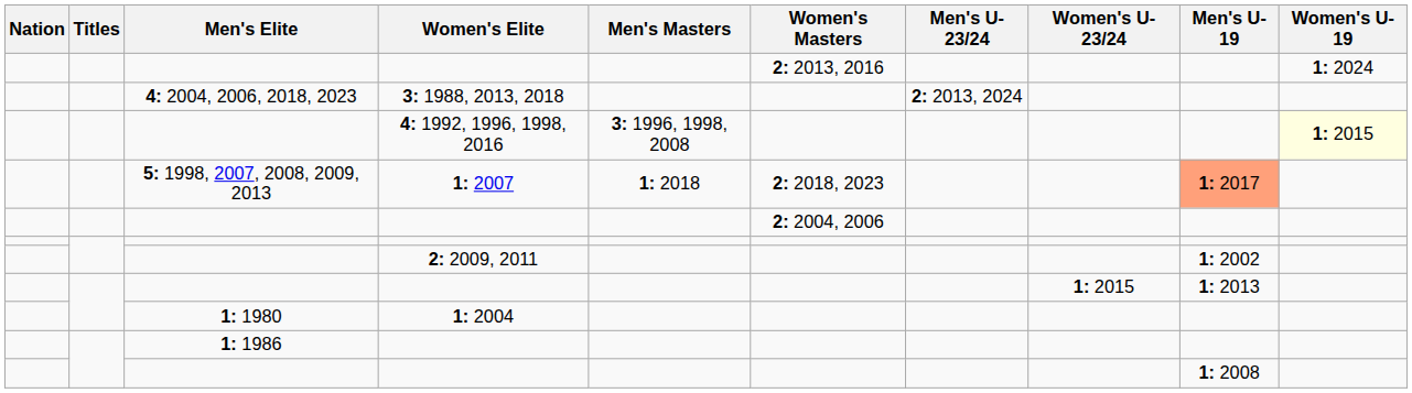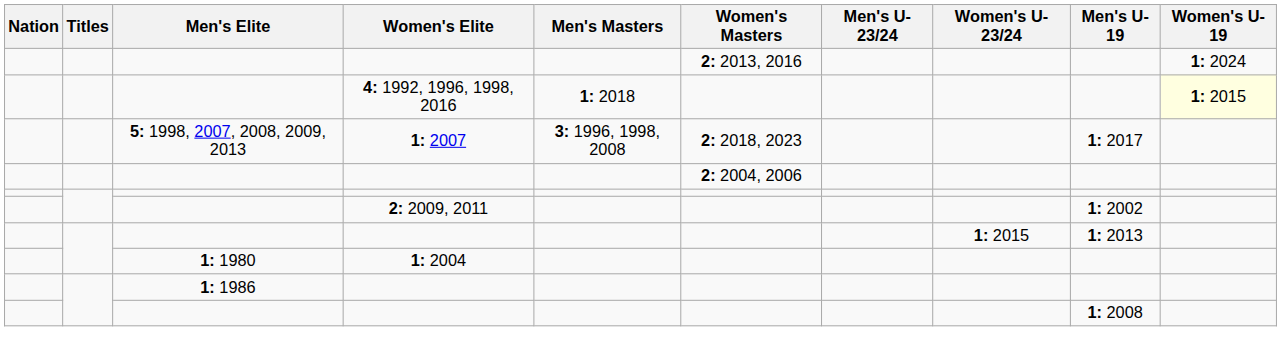 <table class="wikitable" style="text-align:center">
 <tr>
 <th>Nation</th>
 <th>Titles</th>
 <th>Men's Elite</th>
 <th>Women's Elite</th>
 <th>Men's Masters</th>
 <th>Women's Masters</th>
 <th>Men's U-23/24</th>
 <th>Women's U-23/24</th>
 <th>Men's U-19</th>
 <th>Women's U-19</th>
 </tr>
 <tr>
 <td></td>
 <td><strong></strong></td>
 <td></td>
 <td></td>
 <td></td>
 <td><strong>2:</strong> 2013, 2016</td>
 <td></td>
 <td></td>
 <td></td>
 <td><strong>1:</strong> 2024</td>
 </tr>
 <tr>
 <td></td>
 <td><strong></strong></td>
-<td><strong>4:</strong> 2004, 2006, 2018, 2023</td>
-<td><strong>3:</strong> 1988, 2013, 2018</td>
-<td></td>
-<td></td>
-<td><strong>2:</strong> 2013, 2024</td>
-<td></td>
-<td></td>
-<td></td>
-</tr>
-<tr>
-<td></td>
-<td><strong></strong></td>
 <td></td>
 <td><strong>4:</strong> 1992, 1996, 1998, 2016</td>
-<td><strong>3:</strong> 1996, 1998, 2008</td>
+<td><strong>1:</strong> 2018</td>
 <td></td>
 <td></td>
 <td></td>
 <td></td>
 <td style="background: lightyellow;"><strong>1:</strong> 2015</td>
 </tr>
 <tr>
 <td></td>
 <td><strong></strong></td>
 <td><strong>5:</strong> 1998, <a href='#'>2007</a>, 2008, 2009, 2013</td>
 <td><strong>1:</strong> <a href='#'>2007</a></td>
-<td><strong>1:</strong> 2018</td>
+<td><strong>3:</strong> 1996, 1998, 2008</td>
 <td><strong>2:</strong> 2018, 2023</td>
 <td></td>
 <td></td>
-<td style="background: lightsalmon;"><strong>1:</strong> 2017</td>
+<td><strong>1:</strong> 2017</td>
 <td></td>
 </tr>
 <tr>
 <td></td>
 <td><strong></strong></td>
 <td></td>
 <td></td>
 <td></td>
 <td><strong>2:</strong> 2004, 2006</td>
 <td></td>
 <td></td>
 <td></td>
 <td></td>
 </tr>
 <tr>
 <td></td>
 <td rowspan=2><strong></strong></td>
 <td></td>
 <td></td>
 <td></td>
 <td></td>
 <td></td>
 <td></td>
 <td></td>
 <td></td>
 </tr>
 <tr>
 <td></td>
 <td></td>
 <td><strong>2:</strong> 2009, 2011</td>
 <td></td>
 <td></td>
 <td></td>
 <td></td>
 <td><strong>1:</strong> 2002</td>
 <td></td>
 </tr>
 <tr>
 <td></td>
 <td rowspan=2><strong></strong></td>
 <td></td>
 <td></td>
 <td></td>
 <td></td>
 <td></td>
 <td><strong>1:</strong> 2015</td>
 <td><strong>1:</strong> 2013</td>
 <td></td>
 </tr>
 <tr>
 <td></td>
 <td><strong>1:</strong> 1980</td>
 <td><strong>1:</strong> 2004</td>
 <td></td>
 <td></td>
 <td></td>
 <td></td>
 <td></td>
 <td></td>
 </tr>
 <tr>
 <td></td>
 <td rowspan=2><strong></strong></td>
 <td><strong>1:</strong> 1986</td>
 <td></td>
 <td></td>
 <td></td>
 <td></td>
 <td></td>
 <td></td>
 <td></td>
 </tr>
 <tr>
 <td></td>
 <td></td>
 <td></td>
 <td></td>
 <td></td>
 <td></td>
 <td></td>
 <td><strong>1:</strong> 2008</td>
 <td></td>
 </tr>
 </table>
